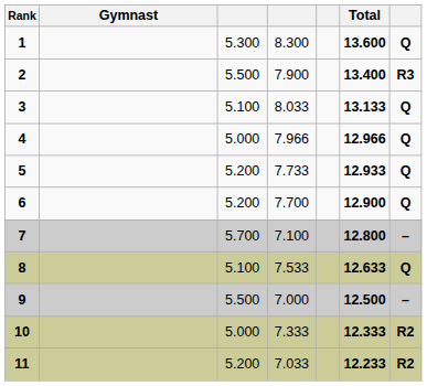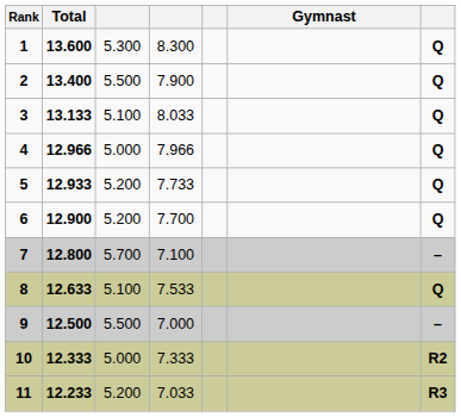 <table style="text-align:center;" class="wikitable sortable">
 <tr>
 <th scope="col" style="width:15px;"><small>Rank</small></th>
-<th scope="col" style="width:200px;">Gymnast</th>
+<th scope="col" style="width:50px;">Total</th>
 <th scope="col" style="width:50px;"><small></small></th>
 <th scope="col" style="width:50px;"><small></small></th>
 <th scope="col" style="width:20px;"><small></small></th>
-<th scope="col" style="width:50px;">Total</th>
+<th scope="col" style="width:200px;">Gymnast</th>
 <th scope="col" style="width:30px;"><small></small></th>
 </tr>
 <tr>
 <td scope="row" style="text-align:center"><strong>1</strong></td>
-<td style="height:30px; text-align:left;"></td>
+<td><strong>13.600</strong></td>
 <td>5.300</td>
 <td>8.300</td>
 <td></td>
-<td><strong>13.600</strong></td>
+<td style="height:30px; text-align:left;"></td>
 <td><strong>Q</strong></td>
 </tr>
 <tr>
 <td scope="row" style="text-align:center"><strong>2</strong></td>
-<td style="height:30px; text-align:left;"></td>
+<td><strong>13.400</strong></td>
 <td>5.500</td>
 <td>7.900</td>
 <td></td>
-<td><strong>13.400</strong></td>
-<td><strong>R3</strong></td>
+<td style="height:30px; text-align:left;"></td>
+<td><strong>Q</strong></td>
 </tr>
 <tr>
 <td scope="row" style="text-align:center"><strong>3</strong></td>
-<td style="height:30px; text-align:left;"></td>
+<td><strong>13.133</strong></td>
 <td>5.100</td>
 <td>8.033</td>
 <td></td>
-<td><strong>13.133</strong></td>
+<td style="height:30px; text-align:left;"></td>
 <td><strong>Q</strong></td>
 </tr>
 <tr>
 <td scope="row" style="text-align:center"><strong>4</strong></td>
-<td style="height:30px; text-align:left;"></td>
+<td><strong>12.966</strong></td>
 <td>5.000</td>
 <td>7.966</td>
 <td></td>
-<td><strong>12.966</strong></td>
+<td style="height:30px; text-align:left;"></td>
 <td><strong>Q</strong></td>
 </tr>
 <tr>
 <td scope="row" style="text-align:center"><strong>5</strong></td>
-<td style="height:30px; text-align:left;"></td>
+<td><strong>12.933</strong></td>
 <td>5.200</td>
 <td>7.733</td>
 <td></td>
-<td><strong>12.933</strong></td>
+<td style="height:30px; text-align:left;"></td>
 <td><strong>Q</strong></td>
 </tr>
 <tr>
 <td scope="row" style="text-align:center"><strong>6</strong></td>
-<td style="height:30px; text-align:left;"></td>
+<td><strong>12.900</strong></td>
 <td>5.200</td>
 <td>7.700</td>
 <td></td>
-<td><strong>12.900</strong></td>
+<td style="height:30px; text-align:left;"></td>
 <td><strong>Q</strong></td>
 </tr>
 <tr style="background:#cccccc;">
 <td scope="row" style="text-align:center"><strong>7</strong></td>
-<td style="height:30px; text-align:left;"></td>
+<td><strong>12.800</strong></td>
 <td>5.700</td>
 <td>7.100</td>
 <td></td>
-<td><strong>12.800</strong></td>
+<td style="height:30px; text-align:left;"></td>
 <td><strong>–</strong></td>
 </tr>
 <tr style="background:#cccc99;">
 <td scope="row" style="text-align:center"><strong>8</strong></td>
-<td style="height:30px; text-align:left;"></td>
+<td><strong>12.633</strong></td>
 <td>5.100</td>
 <td>7.533</td>
 <td></td>
-<td><strong>12.633</strong></td>
+<td style="height:30px; text-align:left;"></td>
 <td><strong>Q</strong></td>
 </tr>
 <tr style="background:#cccccc;">
 <td scope="row" style="text-align:center"><strong>9</strong></td>
-<td style="height:30px; text-align:left;"></td>
+<td><strong>12.500</strong></td>
 <td>5.500</td>
 <td>7.000</td>
 <td></td>
-<td><strong>12.500</strong></td>
+<td style="height:30px; text-align:left;"></td>
 <td><strong>–</strong></td>
 </tr>
 <tr style="background:#cccc99;">
 <td scope="row" style="text-align:center"><strong>10</strong></td>
-<td style="height:30px; text-align:left;"></td>
+<td><strong>12.333</strong></td>
 <td>5.000</td>
 <td>7.333</td>
 <td></td>
-<td><strong>12.333</strong></td>
+<td style="height:30px; text-align:left;"></td>
 <td><strong>R2</strong></td>
 </tr>
 <tr style="background:#cccc99;">
 <td scope="row" style="text-align:center"><strong>11</strong></td>
-<td style="height:30px; text-align:left;"></td>
+<td><strong>12.233</strong></td>
 <td>5.200</td>
 <td>7.033</td>
 <td></td>
-<td><strong>12.233</strong></td>
-<td><strong>R2</strong></td>
+<td style="height:30px; text-align:left;"></td>
+<td><strong>R3</strong></td>
 </tr>
 </table>
